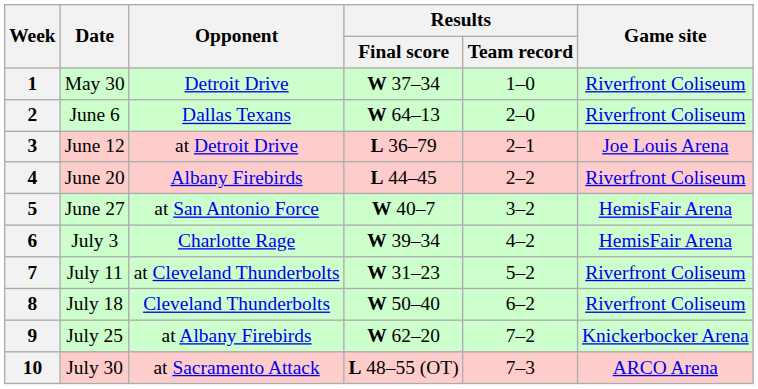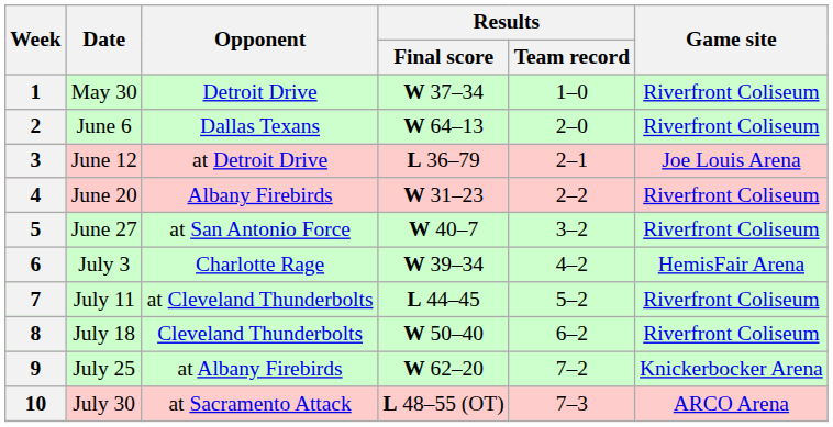 <table class="wikitable" style="font-size: 92%;" "align=center">
 <tr>
 <th rowspan="2">Week</th>
 <th rowspan="2">Date</th>
 <th rowspan="2">Opponent</th>
 <th colspan="2">Results</th>
 <th rowspan="2">Game site</th>
 </tr>
 <tr>
 <th>Final score</th>
 <th>Team record</th>
 </tr>
 <tr style="background:#cfc">
 <th>1</th>
 <td style="text-align:center;">May 30</td>
 <td style="text-align:center;"><a href='#'>Detroit Drive</a></td>
 <td style="text-align:center;"><strong>W</strong> 37–34</td>
 <td style="text-align:center;">1–0</td>
 <td style="text-align:center;"><a href='#'>Riverfront Coliseum</a></td>
 </tr>
 <tr style="background:#cfc">
 <th>2</th>
 <td style="text-align:center;">June 6</td>
 <td style="text-align:center;"><a href='#'>Dallas Texans</a></td>
 <td style="text-align:center;"><strong>W</strong> 64–13</td>
 <td style="text-align:center;">2–0</td>
 <td style="text-align:center;"><a href='#'>Riverfront Coliseum</a></td>
 </tr>
 <tr style="background:#fcc">
 <th>3</th>
 <td style="text-align:center;">June 12</td>
 <td style="text-align:center;">at <a href='#'>Detroit Drive</a></td>
 <td style="text-align:center;"><strong>L</strong> 36–79</td>
 <td style="text-align:center;">2–1</td>
 <td style="text-align:center;"><a href='#'>Joe Louis Arena</a></td>
 </tr>
 <tr style="background:#fcc">
 <th>4</th>
 <td style="text-align:center;">June 20</td>
 <td style="text-align:center;"><a href='#'>Albany Firebirds</a></td>
-<td style="text-align:center;"><strong>L</strong> 44–45</td>
+<td style="text-align:center;"><strong>W</strong> 31–23</td>
 <td style="text-align:center;">2–2</td>
 <td style="text-align:center;"><a href='#'>Riverfront Coliseum</a></td>
 </tr>
 <tr style="background:#cfc">
 <th>5</th>
 <td style="text-align:center;">June 27</td>
 <td style="text-align:center;">at <a href='#'>San Antonio Force</a></td>
 <td style="text-align:center;"><strong>W</strong> 40–7</td>
 <td style="text-align:center;">3–2</td>
-<td style="text-align:center;"><a href='#'>HemisFair Arena</a></td>
+<td style="text-align:center;"><a href='#'>Riverfront Coliseum</a></td>
 </tr>
 <tr style="background:#cfc">
 <th>6</th>
 <td style="text-align:center;">July 3</td>
 <td style="text-align:center;"><a href='#'>Charlotte Rage</a></td>
 <td style="text-align:center;"><strong>W</strong> 39–34</td>
 <td style="text-align:center;">4–2</td>
 <td style="text-align:center;"><a href='#'>HemisFair Arena</a></td>
 </tr>
 <tr style="background:#cfc">
 <th>7</th>
 <td style="text-align:center;">July 11</td>
 <td style="text-align:center;">at <a href='#'>Cleveland Thunderbolts</a></td>
-<td style="text-align:center;"><strong>W</strong> 31–23</td>
+<td style="text-align:center;"><strong>L</strong> 44–45</td>
 <td style="text-align:center;">5–2</td>
 <td style="text-align:center;"><a href='#'>Riverfront Coliseum</a></td>
 </tr>
 <tr style="background:#cfc">
 <th>8</th>
 <td style="text-align:center;">July 18</td>
 <td style="text-align:center;"><a href='#'>Cleveland Thunderbolts</a></td>
 <td style="text-align:center;"><strong>W</strong> 50–40</td>
 <td style="text-align:center;">6–2</td>
 <td style="text-align:center;"><a href='#'>Riverfront Coliseum</a></td>
 </tr>
 <tr style="background:#cfc">
 <th>9</th>
 <td style="text-align:center;">July 25</td>
 <td style="text-align:center;">at <a href='#'>Albany Firebirds</a></td>
 <td style="text-align:center;"><strong>W</strong> 62–20</td>
 <td style="text-align:center;">7–2</td>
 <td style="text-align:center;"><a href='#'>Knickerbocker Arena</a></td>
 </tr>
 <tr style="background:#fcc">
 <th>10</th>
 <td style="text-align:center;">July 30</td>
 <td style="text-align:center;">at <a href='#'>Sacramento Attack</a></td>
 <td style="text-align:center;"><strong>L</strong> 48–55 (OT)</td>
 <td style="text-align:center;">7–3</td>
 <td style="text-align:center;"><a href='#'>ARCO Arena</a></td>
 </tr>
 </table>
